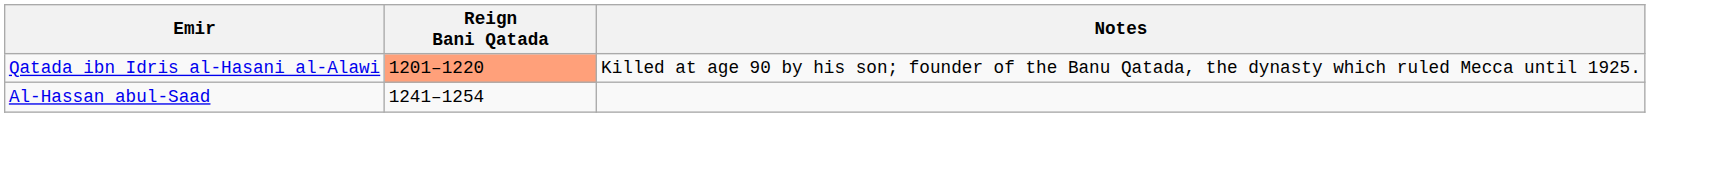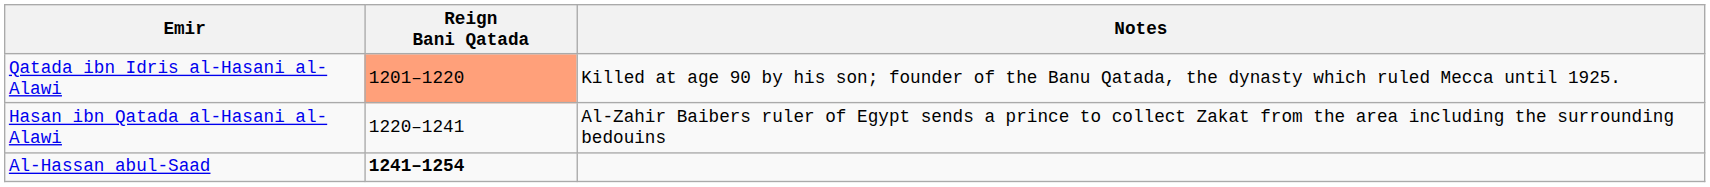 <table class="wikitable">
 <tr>
 <th>Emir</th>
 <th style="min-width:150px;">Reign<br>Bani Qatada</th>
 <th>Notes</th>
 </tr>
 <tr>
 <td><a href='#'>Qatada ibn Idris al-Hasani al-Alawi</a></td>
 <td style="background: lightsalmon;">1201–1220</td>
 <td>Killed at age 90 by his son; founder of the Banu Qatada, the dynasty which ruled Mecca until 1925.</td>
 </tr>
 <tr>
+<td><a href='#'>Hasan ibn Qatada al-Hasani al-Alawi</a></td>
+<td>1220–1241</td>
+<td>Al-Zahir Baibers ruler of Egypt sends a prince to collect Zakat from the area including the surrounding bedouins</td>
+</tr>
+<tr>
 <td><a href='#'>Al-Hassan abul-Saad</a></td>
-<td>1241–1254</td>
+<td><strong>1241–1254</strong></td>
 <td></td>
 </tr>
 </table>
